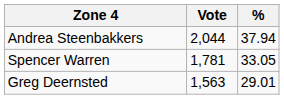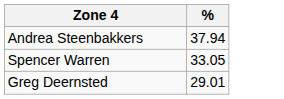 <table class="wikitable">
 <tr>
 <th width="200px">Zone 4</th>
-<th width="50px">Vote</th>
 <th width="30px">%</th>
 </tr>
 <tr>
 <td>Andrea Steenbakkers</td>
-<td>2,044</td>
 <td>37.94</td>
 </tr>
 <tr>
 <td>Spencer Warren</td>
-<td>1,781</td>
 <td>33.05</td>
 </tr>
 <tr>
 <td>Greg Deernsted</td>
-<td>1,563</td>
 <td>29.01</td>
 </tr>
 </table>
